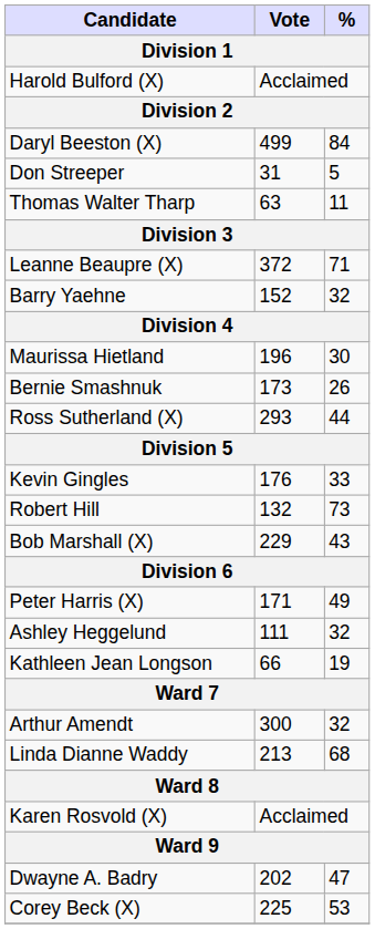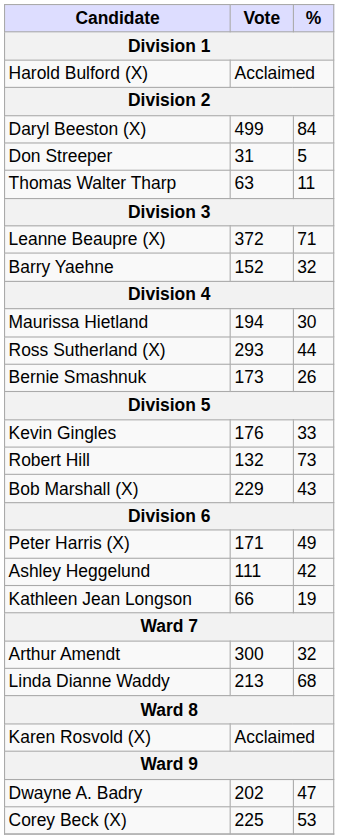 <table class="wikitable">
 <tr>
 <th style="background:#ddf; width:200px;">Candidate</th>
 <th style="background:#ddf; width:50px;">Vote</th>
 <th style="background:#ddf; width:30px;">%</th>
 </tr>
 <tr>
 <th colspan="3">Division 1</th>
 </tr>
 <tr>
 <td>Harold Bulford (X)</td>
 <td colspan="2">Acclaimed</td>
 </tr>
 <tr>
 <th colspan="3">Division 2</th>
 </tr>
 <tr>
 <td>Daryl Beeston (X)</td>
 <td>499</td>
 <td>84</td>
 </tr>
 <tr>
 <td>Don Streeper</td>
 <td>31</td>
 <td>5</td>
 </tr>
 <tr>
 <td>Thomas Walter Tharp</td>
 <td>63</td>
 <td>11</td>
 </tr>
 <tr>
 <th colspan="3">Division 3</th>
 </tr>
 <tr>
 <td>Leanne Beaupre (X)</td>
 <td>372</td>
 <td>71</td>
 </tr>
 <tr>
 <td>Barry Yaehne</td>
 <td>152</td>
 <td>32</td>
 </tr>
 <tr>
 <th colspan="3">Division 4</th>
 </tr>
 <tr>
 <td>Maurissa Hietland</td>
-<td>196</td>
+<td>194</td>
 <td>30</td>
+</tr>
+<tr>
+<td>Ross Sutherland (X)</td>
+<td>293</td>
+<td>44</td>
 </tr>
 <tr>
 <td>Bernie Smashnuk</td>
 <td>173</td>
 <td>26</td>
-</tr>
-<tr>
-<td>Ross Sutherland (X)</td>
-<td>293</td>
-<td>44</td>
 </tr>
 <tr>
 <th colspan="3">Division 5</th>
 </tr>
 <tr>
 <td>Kevin Gingles</td>
 <td>176</td>
 <td>33</td>
 </tr>
 <tr>
 <td>Robert Hill</td>
 <td>132</td>
 <td>73</td>
 </tr>
 <tr>
 <td>Bob Marshall (X)</td>
 <td>229</td>
 <td>43</td>
 </tr>
 <tr>
 <th colspan="3">Division 6</th>
 </tr>
 <tr>
 <td>Peter Harris (X)</td>
 <td>171</td>
 <td>49</td>
 </tr>
 <tr>
 <td>Ashley Heggelund</td>
 <td>111</td>
-<td>32</td>
+<td>42</td>
 </tr>
 <tr>
 <td>Kathleen Jean Longson</td>
 <td>66</td>
 <td>19</td>
 </tr>
 <tr>
 <th colspan="3">Ward 7</th>
 </tr>
 <tr>
 <td>Arthur Amendt</td>
 <td>300</td>
 <td>32</td>
 </tr>
 <tr>
 <td>Linda Dianne Waddy</td>
 <td>213</td>
 <td>68</td>
 </tr>
 <tr>
 <th colspan="3">Ward 8</th>
 </tr>
 <tr>
 <td>Karen Rosvold (X)</td>
 <td colspan="2">Acclaimed</td>
 </tr>
 <tr>
 <th colspan="3">Ward 9</th>
 </tr>
 <tr>
 <td>Dwayne A. Badry</td>
 <td>202</td>
 <td>47</td>
 </tr>
 <tr>
 <td>Corey Beck (X)</td>
 <td>225</td>
 <td>53</td>
 </tr>
 <tr>
 </tr>
 </table>
